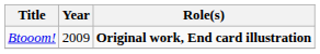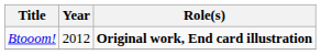 <table class="wikitable">
 <tr>
 <th>Title</th>
 <th>Year</th>
 <th>Role(s)</th>
 </tr>
 <tr>
 <td><em><a href='#'>Btooom!</a></em></td>
-<td>2009</td>
+<td>2012</td>
 <td><strong>Original work, End card illustration</strong></td>
 </tr>
 <tr>
 </tr>
 </table>
